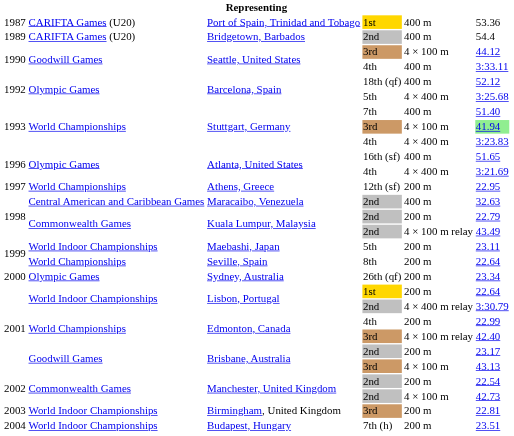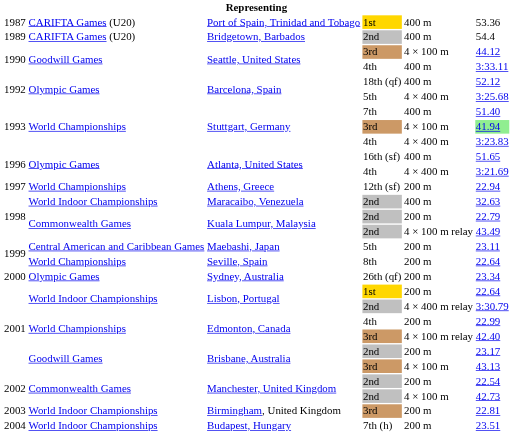 <table>
 <tr>
 <th colspan="6">Representing </th>
 </tr>
 <tr>
 <td>1987</td>
 <td><a href='#'>CARIFTA Games</a> (U20)</td>
 <td><a href='#'>Port of Spain, Trinidad and Tobago</a></td>
 <td bgcolor=gold>1st</td>
 <td>400 m</td>
 <td>53.36</td>
 </tr>
 <tr>
 <td>1989</td>
 <td><a href='#'>CARIFTA Games</a> (U20)</td>
 <td><a href='#'>Bridgetown, Barbados</a></td>
 <td bgcolor=silver>2nd</td>
 <td>400 m</td>
 <td>54.4</td>
 </tr>
 <tr>
 <td rowspan=2>1990</td>
 <td rowspan=2><a href='#'>Goodwill Games</a></td>
 <td rowspan=2><a href='#'>Seattle, United States</a></td>
 <td bgcolor="cc9966">3rd</td>
 <td>4 × 100 m</td>
 <td><a href='#'>44.12</a></td>
 </tr>
 <tr>
 <td>4th</td>
 <td>400 m</td>
 <td><a href='#'>3:33.11</a></td>
 </tr>
 <tr>
 <td rowspan=2>1992</td>
 <td rowspan=2><a href='#'>Olympic Games</a></td>
 <td rowspan=2><a href='#'>Barcelona, Spain</a></td>
 <td>18th (qf)</td>
 <td>400 m</td>
 <td><a href='#'>52.12</a></td>
 </tr>
 <tr>
 <td>5th</td>
 <td>4 × 400 m</td>
 <td><a href='#'>3:25.68</a></td>
 </tr>
 <tr>
 <td rowspan=3>1993</td>
 <td rowspan=3><a href='#'>World Championships</a></td>
 <td rowspan=3><a href='#'>Stuttgart, Germany</a></td>
 <td>7th</td>
 <td>400 m</td>
 <td><a href='#'>51.40</a></td>
 </tr>
 <tr>
 <td bgcolor="cc9966">3rd</td>
 <td>4 × 100 m</td>
 <td style="background: lightgreen;"><a href='#'>41.94</a></td>
 </tr>
 <tr>
 <td>4th</td>
 <td>4 × 400 m</td>
 <td><a href='#'>3:23.83</a></td>
 </tr>
 <tr>
 <td rowspan=2>1996</td>
 <td rowspan=2><a href='#'>Olympic Games</a></td>
 <td rowspan=2><a href='#'>Atlanta, United States</a></td>
 <td>16th (sf)</td>
 <td>400 m</td>
 <td><a href='#'>51.65</a></td>
 </tr>
 <tr>
 <td>4th</td>
 <td>4 × 400 m</td>
 <td><a href='#'>3:21.69</a></td>
 </tr>
 <tr>
 <td>1997</td>
 <td><a href='#'>World Championships</a></td>
 <td><a href='#'>Athens, Greece</a></td>
 <td>12th (sf)</td>
 <td>200 m</td>
-<td><a href='#'>22.95</a></td>
+<td><a href='#'>22.94</a></td>
 </tr>
 <tr>
 <td rowspan=3>1998</td>
-<td><a href='#'>Central American and Caribbean Games</a></td>
+<td><a href='#'>World Indoor Championships</a></td>
 <td><a href='#'>Maracaibo, Venezuela</a></td>
 <td bgcolor=silver>2nd</td>
 <td>400 m</td>
 <td><a href='#'>32.63</a></td>
 </tr>
 <tr>
 <td rowspan=2><a href='#'>Commonwealth Games</a></td>
 <td rowspan=2><a href='#'>Kuala Lumpur, Malaysia</a></td>
 <td bgcolor="silver">2nd</td>
 <td>200 m</td>
 <td><a href='#'>22.79</a></td>
 </tr>
 <tr>
 <td bgcolor="silver">2nd</td>
 <td>4 × 100 m relay</td>
 <td><a href='#'>43.49</a></td>
 </tr>
 <tr>
 <td rowspan=2>1999</td>
-<td><a href='#'>World Indoor Championships</a></td>
+<td><a href='#'>Central American and Caribbean Games</a></td>
 <td><a href='#'>Maebashi, Japan</a></td>
 <td>5th</td>
 <td>200 m</td>
 <td><a href='#'>23.11</a></td>
 </tr>
 <tr>
 <td><a href='#'>World Championships</a></td>
 <td><a href='#'>Seville, Spain</a></td>
 <td>8th</td>
 <td>200 m</td>
 <td><a href='#'>22.64</a></td>
 </tr>
 <tr>
 <td>2000</td>
 <td><a href='#'>Olympic Games</a></td>
 <td><a href='#'>Sydney, Australia</a></td>
 <td>26th (qf)</td>
 <td>200 m</td>
 <td><a href='#'>23.34</a></td>
 </tr>
 <tr>
 <td rowspan=6>2001</td>
 <td rowspan=2><a href='#'>World Indoor Championships</a></td>
 <td rowspan=2><a href='#'>Lisbon, Portugal</a></td>
 <td bgcolor="gold">1st</td>
 <td>200 m</td>
 <td><a href='#'>22.64</a></td>
 </tr>
 <tr>
 <td bgcolor="silver">2nd</td>
 <td>4 × 400 m relay</td>
 <td><a href='#'>3:30.79</a></td>
 </tr>
 <tr>
 <td rowspan=2><a href='#'>World Championships</a></td>
 <td rowspan=2><a href='#'>Edmonton, Canada</a></td>
 <td>4th</td>
 <td>200 m</td>
 <td><a href='#'>22.99</a></td>
 </tr>
 <tr>
 <td bgcolor="cc9966">3rd</td>
 <td>4 × 100 m relay</td>
 <td><a href='#'>42.40</a></td>
 </tr>
 <tr>
 <td rowspan=2><a href='#'>Goodwill Games</a></td>
 <td rowspan=2><a href='#'>Brisbane, Australia</a></td>
 <td bgcolor="silver">2nd</td>
 <td>200 m</td>
 <td><a href='#'>23.17</a></td>
 </tr>
 <tr>
 <td bgcolor="cc9966">3rd</td>
 <td>4 × 100 m</td>
 <td><a href='#'>43.13</a></td>
 </tr>
 <tr>
 <td rowspan=2>2002</td>
 <td rowspan=2><a href='#'>Commonwealth Games</a></td>
 <td rowspan=2><a href='#'>Manchester, United Kingdom</a></td>
 <td bgcolor="silver">2nd</td>
 <td>200 m</td>
 <td><a href='#'>22.54</a></td>
 </tr>
 <tr>
 <td bgcolor="silver">2nd</td>
 <td>4 × 100 m</td>
 <td><a href='#'>42.73</a></td>
 </tr>
 <tr>
 <td>2003</td>
 <td><a href='#'>World Indoor Championships</a></td>
 <td><a href='#'>Birmingham</a>, United Kingdom</td>
 <td bgcolor="cc9966">3rd</td>
 <td>200 m</td>
 <td><a href='#'>22.81</a></td>
 </tr>
 <tr>
 <td>2004</td>
 <td><a href='#'>World Indoor Championships</a></td>
 <td><a href='#'>Budapest, Hungary</a></td>
 <td>7th (h)</td>
 <td>200 m</td>
 <td><a href='#'>23.51</a></td>
 </tr>
 </table>
